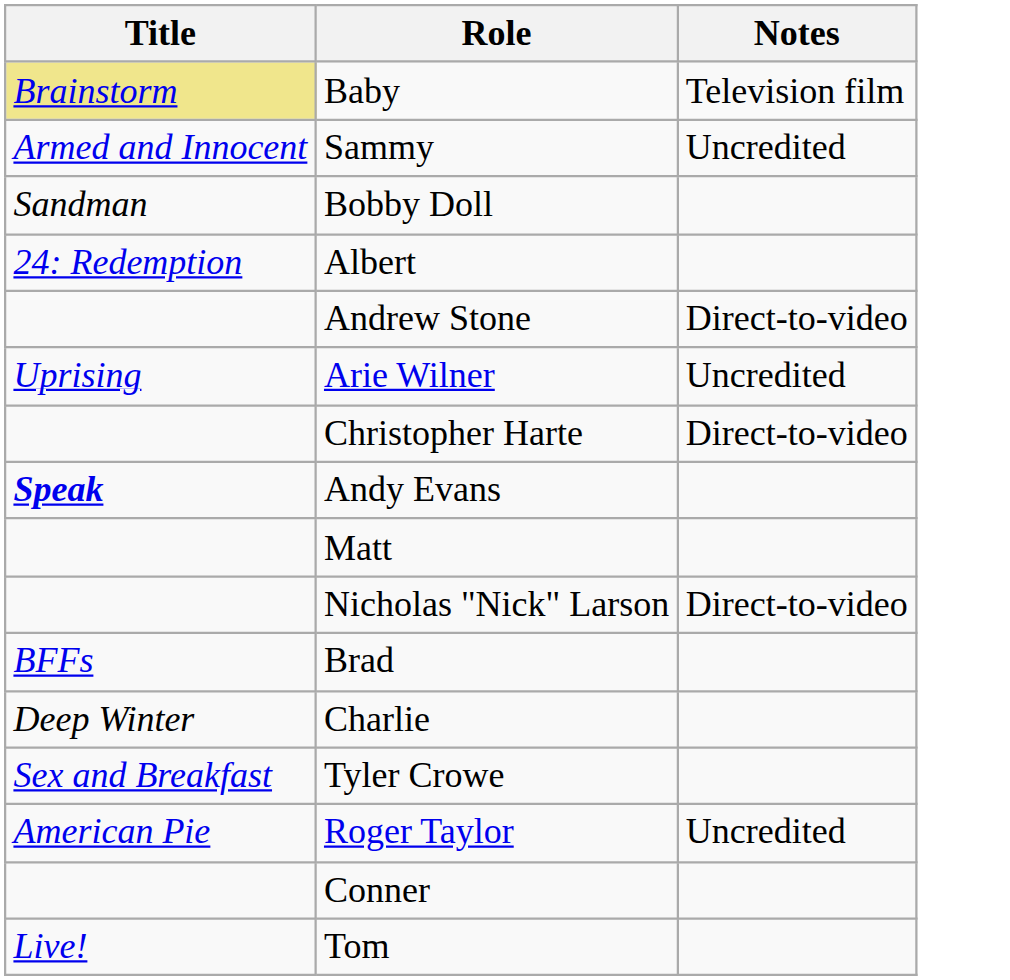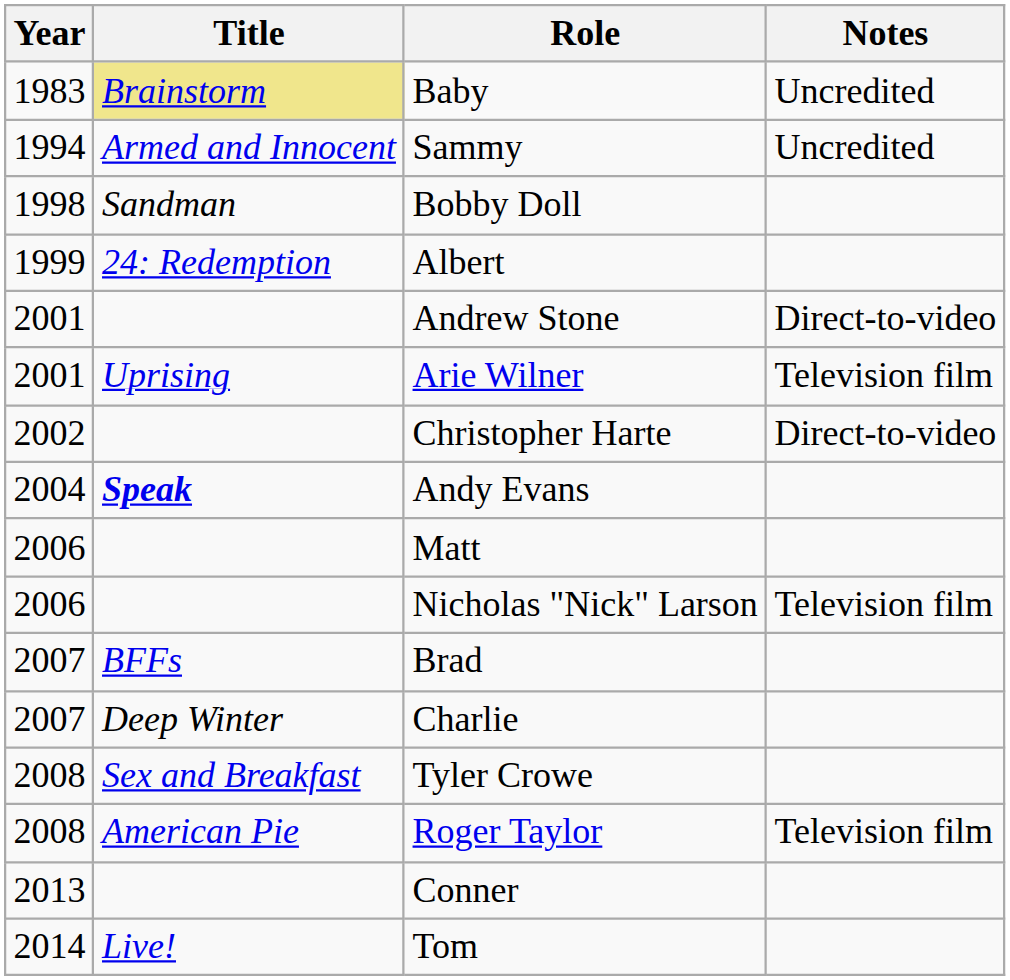 <table class="wikitable sortable">
 <tr>
+<th>Year</th>
 <th>Title</th>
 <th>Role</th>
 <th class="unsortable">Notes</th>
 </tr>
 <tr>
+<td>1983</td>
 <td style="background: khaki;"><em><a href='#'>Brainstorm</a></em></td>
 <td>Baby</td>
-<td>Television film</td>
+<td>Uncredited</td>
 </tr>
 <tr>
+<td>1994</td>
 <td><em><a href='#'>Armed and Innocent</a></em></td>
 <td>Sammy</td>
 <td>Uncredited</td>
 </tr>
 <tr>
+<td>1998</td>
 <td><em>Sandman</em></td>
 <td>Bobby Doll</td>
 <td></td>
 </tr>
 <tr>
+<td>1999</td>
 <td><em><a href='#'>24: Redemption</a></em></td>
 <td>Albert</td>
 <td></td>
 </tr>
 <tr>
+<td>2001</td>
 <td><em></em></td>
 <td>Andrew Stone</td>
 <td>Direct-to-video</td>
 </tr>
 <tr>
+<td>2001</td>
 <td><em><a href='#'>Uprising</a></em></td>
 <td><a href='#'>Arie Wilner</a></td>
-<td>Uncredited</td>
+<td>Television film</td>
 </tr>
 <tr>
+<td>2002</td>
 <td><em></em></td>
 <td>Christopher Harte</td>
 <td>Direct-to-video</td>
 </tr>
 <tr>
+<td>2004</td>
 <td><strong><em><a href='#'>Speak</a></em></strong></td>
 <td>Andy Evans</td>
 <td></td>
 </tr>
 <tr>
+<td>2006</td>
 <td><em></em></td>
 <td>Matt</td>
 <td></td>
 </tr>
 <tr>
+<td>2006</td>
 <td><em></em></td>
 <td>Nicholas "Nick" Larson</td>
-<td>Direct-to-video</td>
+<td>Television film</td>
 </tr>
 <tr>
+<td>2007</td>
 <td><em><a href='#'>BFFs</a></em></td>
 <td>Brad</td>
 <td></td>
 </tr>
 <tr>
+<td>2007</td>
 <td><em>Deep Winter</em></td>
 <td>Charlie</td>
 <td></td>
 </tr>
 <tr>
+<td>2008</td>
 <td><em><a href='#'>Sex and Breakfast</a></em></td>
 <td>Tyler Crowe</td>
 <td></td>
 </tr>
 <tr>
+<td>2008</td>
 <td><em><a href='#'>American Pie</a></em></td>
 <td><a href='#'>Roger Taylor</a></td>
-<td>Uncredited</td>
+<td>Television film</td>
 </tr>
 <tr>
+<td>2013</td>
 <td><em></em></td>
 <td>Conner</td>
 <td></td>
 </tr>
 <tr>
+<td>2014</td>
 <td><em><a href='#'>Live!</a></em></td>
 <td>Tom</td>
 <td></td>
 </tr>
 </table>
